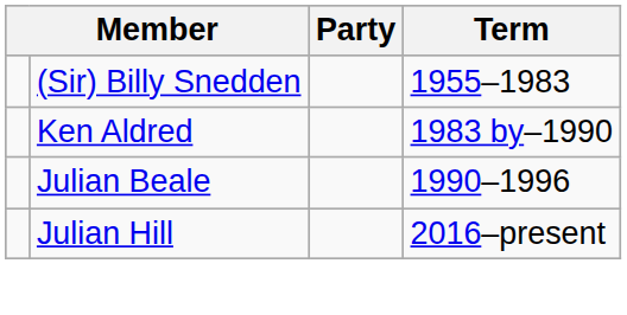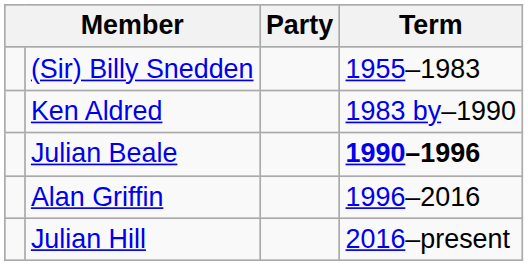 <table class="wikitable">
 <tr>
 <th colspan="2">Member</th>
 <th>Party</th>
 <th>Term</th>
 </tr>
 <tr>
 <td> </td>
 <td><a href='#'>(Sir) Billy Snedden</a></td>
 <td></td>
 <td><a href='#'>1955</a>–1983</td>
 </tr>
 <tr>
 <td> </td>
 <td><a href='#'>Ken Aldred</a></td>
 <td></td>
 <td><a href='#'>1983 by</a>–1990</td>
 </tr>
 <tr>
 <td> </td>
 <td><a href='#'>Julian Beale</a></td>
 <td></td>
-<td><a href='#'>1990</a>–1996</td>
+<td><strong><a href='#'>1990</a>–1996</strong></td>
+</tr>
+<tr>
+<td> </td>
+<td><a href='#'>Alan Griffin</a></td>
+<td></td>
+<td><a href='#'>1996</a>–2016</td>
 </tr>
 <tr>
 <td> </td>
 <td><a href='#'>Julian Hill</a></td>
 <td></td>
 <td><a href='#'>2016</a>–present</td>
 </tr>
 </table>
